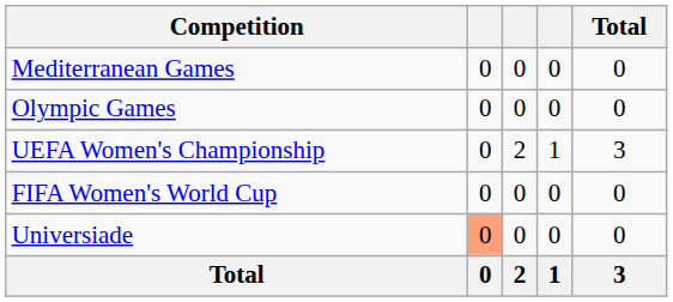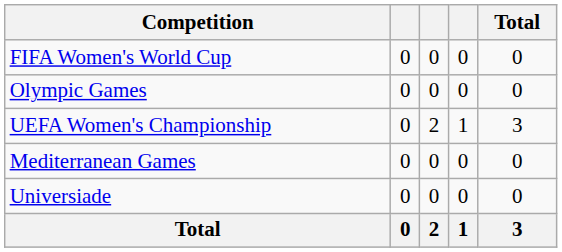 <table class="wikitable" width="30%" style="font-size:90%; text-align:center;">
 <tr>
 <th>Competition</th>
 <th></th>
 <th></th>
 <th></th>
 <th>Total</th>
 </tr>
 <tr>
-<td align="left"><a href='#'>Mediterranean Games</a></td>
+<td align="left"><a href='#'>FIFA Women's World Cup</a></td>
 <td>0</td>
 <td>0</td>
 <td>0</td>
 <td>0</td>
 </tr>
 <tr>
 <td align="left"><a href='#'>Olympic Games</a></td>
 <td>0</td>
 <td>0</td>
 <td>0</td>
 <td>0</td>
 </tr>
 <tr>
 <td align="left"><a href='#'>UEFA Women's Championship</a></td>
 <td>0</td>
 <td>2</td>
 <td>1</td>
 <td>3</td>
 </tr>
 <tr>
-<td align="left"><a href='#'>FIFA Women's World Cup</a></td>
+<td align="left"><a href='#'>Mediterranean Games</a></td>
 <td>0</td>
 <td>0</td>
 <td>0</td>
 <td>0</td>
 </tr>
 <tr>
 <td align="left"><a href='#'>Universiade</a></td>
-<td style="background: lightsalmon;">0</td>
+<td>0</td>
 <td>0</td>
 <td>0</td>
 <td>0</td>
 </tr>
 <tr>
 <th>Total</th>
 <th>0</th>
 <th>2</th>
 <th>1</th>
 <th>3</th>
 </tr>
 </table>
